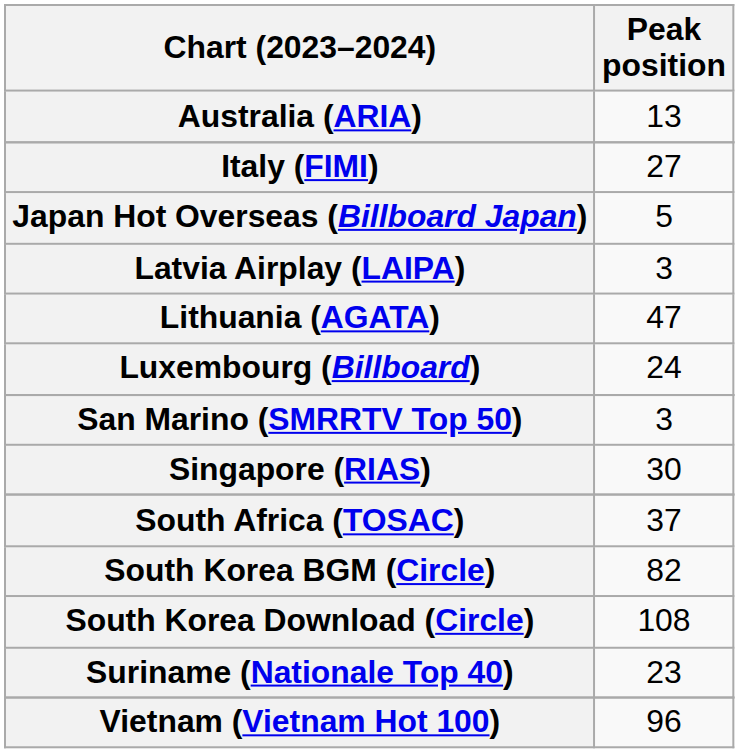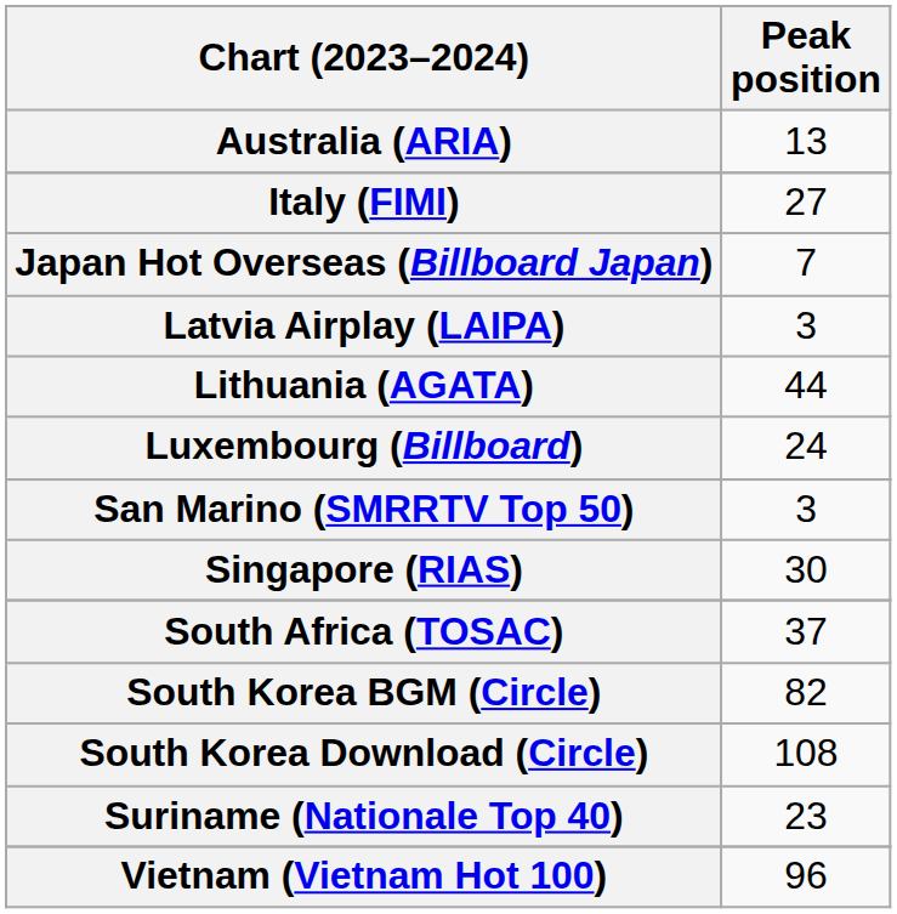 <table class="wikitable sortable plainrowheaders" style="text-align:center">
 <tr>
 <th scope="col">Chart (2023–2024)</th>
 <th scope="col">Peak<br>position</th>
 </tr>
 <tr>
 <th scope="row">Australia (<a href='#'>ARIA</a>)</th>
 <td>13</td>
 </tr>
 <tr>
 </tr>
 <tr>
 </tr>
 <tr>
 </tr>
 <tr>
 </tr>
 <tr>
 </tr>
 <tr>
 </tr>
 <tr>
 </tr>
 <tr>
 </tr>
 <tr>
 </tr>
 <tr>
 </tr>
 <tr>
 </tr>
 <tr>
 </tr>
 <tr>
 </tr>
 <tr>
 </tr>
 <tr>
 <th scope="row">Italy (<a href='#'>FIMI</a>)</th>
 <td>27</td>
 </tr>
 <tr>
 <th scope="row">Japan Hot Overseas (<em><a href='#'>Billboard Japan</a></em>)</th>
-<td>5</td>
+<td>7</td>
 </tr>
 <tr>
 <th scope="row">Latvia Airplay (<a href='#'>LAIPA</a>)</th>
 <td>3</td>
 </tr>
 <tr>
 <th scope="row">Lithuania (<a href='#'>AGATA</a>)</th>
-<td>47</td>
+<td>44</td>
 </tr>
 <tr>
 <th scope="row">Luxembourg (<em><a href='#'>Billboard</a></em>)</th>
 <td>24</td>
 </tr>
 <tr>
 </tr>
 <tr>
 </tr>
 <tr>
 </tr>
 <tr>
 </tr>
 <tr>
 </tr>
 <tr>
 <th scope="row">San Marino (<a href='#'>SMRRTV Top 50</a>)</th>
 <td>3</td>
 </tr>
 <tr>
 <th scope="row">Singapore (<a href='#'>RIAS</a>)</th>
 <td>30</td>
 </tr>
 <tr>
 </tr>
 <tr>
 </tr>
 <tr>
 <th scope="row">South Africa (<a href='#'>TOSAC</a>)</th>
 <td>37</td>
 </tr>
 <tr>
 <th scope="row">South Korea BGM (<a href='#'>Circle</a>)</th>
 <td>82</td>
 </tr>
 <tr>
 <th scope="row">South Korea Download (<a href='#'>Circle</a>)</th>
 <td>108</td>
 </tr>
 <tr>
 <th scope="row">Suriname (<a href='#'>Nationale Top 40</a>)</th>
 <td>23</td>
 </tr>
 <tr>
 </tr>
 <tr>
 </tr>
 <tr>
 </tr>
 <tr>
 </tr>
 <tr>
 </tr>
 <tr>
 </tr>
 <tr>
 </tr>
 <tr>
 </tr>
 <tr>
 </tr>
 <tr>
 <th scope="row">Vietnam (<a href='#'>Vietnam Hot 100</a>)</th>
 <td>96</td>
 </tr>
 </table>
